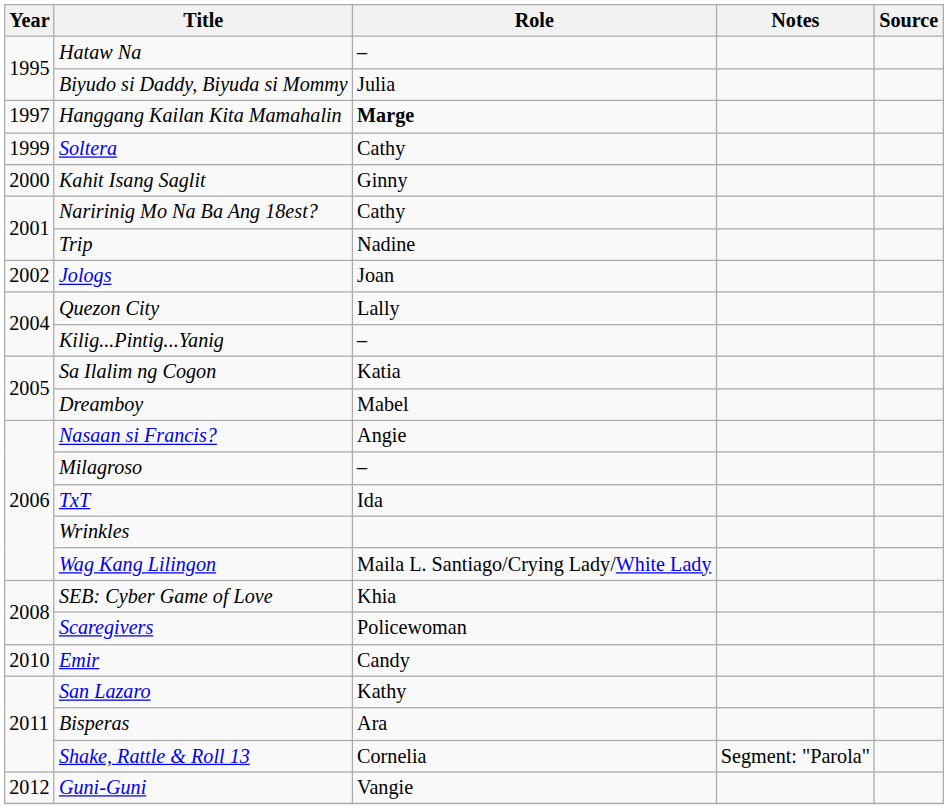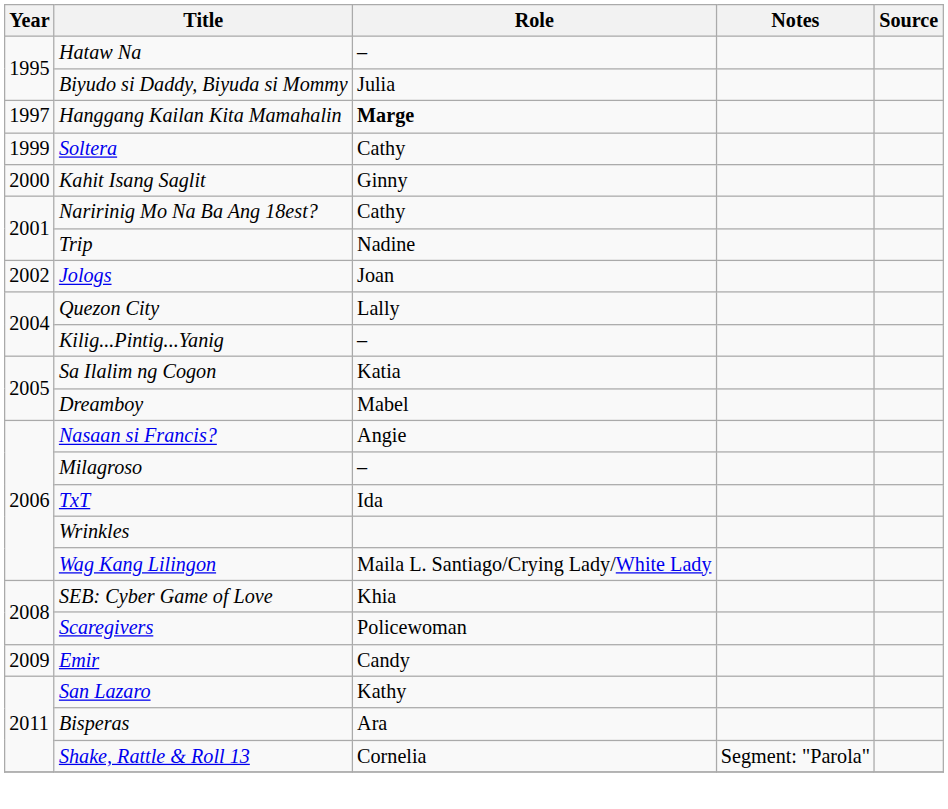 <table class="wikitable sortable" >
 <tr>
 <th>Year</th>
 <th>Title</th>
 <th>Role</th>
 <th class="unsortable">Notes </th>
 <th class="unsortable">Source </th>
 </tr>
 <tr>
 <td rowspan="2">1995</td>
 <td><em>Hataw Na</em></td>
 <td>–</td>
 <td></td>
 <td></td>
 </tr>
 <tr>
 <td><em>Biyudo si Daddy, Biyuda si Mommy</em></td>
 <td>Julia</td>
 <td></td>
 <td></td>
 </tr>
 <tr>
 <td>1997</td>
 <td><em>Hanggang Kailan Kita Mamahalin</em></td>
 <td><strong>Marge</strong></td>
 <td></td>
 <td></td>
 </tr>
 <tr>
 <td>1999</td>
 <td><em><a href='#'>Soltera</a></em></td>
 <td>Cathy</td>
 <td></td>
 <td></td>
 </tr>
 <tr>
 <td>2000</td>
 <td><em>Kahit Isang Saglit</em></td>
 <td>Ginny</td>
 <td></td>
 <td></td>
 </tr>
 <tr>
 <td rowspan="2">2001</td>
 <td><em>Naririnig Mo Na Ba Ang 18est?</em></td>
 <td>Cathy</td>
 <td></td>
 <td></td>
 </tr>
 <tr>
 <td><em>Trip</em></td>
 <td>Nadine</td>
 <td></td>
 <td></td>
 </tr>
 <tr>
 <td>2002</td>
 <td><em><a href='#'>Jologs</a></em></td>
 <td>Joan</td>
 <td></td>
 <td></td>
 </tr>
 <tr>
 <td rowspan="2">2004</td>
 <td><em>Quezon City</em></td>
 <td>Lally</td>
 <td></td>
 <td></td>
 </tr>
 <tr>
 <td><em>Kilig...Pintig...Yanig</em></td>
 <td>–</td>
 <td></td>
 <td></td>
 </tr>
 <tr>
 <td rowspan="2">2005</td>
 <td><em>Sa Ilalim ng Cogon</em></td>
 <td>Katia</td>
 <td></td>
 <td></td>
 </tr>
 <tr>
 <td><em>Dreamboy</em></td>
 <td>Mabel</td>
 <td></td>
 <td></td>
 </tr>
 <tr>
 <td rowspan="5">2006</td>
 <td><em><a href='#'>Nasaan si Francis?</a></em></td>
 <td>Angie</td>
 <td></td>
 <td></td>
 </tr>
 <tr>
 <td><em>Milagroso</em></td>
 <td>–</td>
 <td></td>
 <td></td>
 </tr>
 <tr>
 <td><em><a href='#'>TxT</a></em></td>
 <td>Ida</td>
 <td></td>
 <td></td>
 </tr>
 <tr>
 <td><em>Wrinkles</em></td>
 <td></td>
 <td></td>
 <td></td>
 </tr>
 <tr>
 <td><em><a href='#'>Wag Kang Lilingon</a></em></td>
 <td>Maila L. Santiago/Crying Lady/<a href='#'>White Lady</a></td>
 <td></td>
 <td></td>
 </tr>
 <tr>
 <td rowspan="2">2008</td>
 <td><em>SEB: Cyber Game of Love</em></td>
 <td>Khia</td>
 <td></td>
 <td></td>
 </tr>
 <tr>
 <td><em><a href='#'>Scaregivers</a></em></td>
 <td>Policewoman</td>
 <td></td>
 <td></td>
 </tr>
 <tr>
-<td>2010</td>
+<td>2009</td>
 <td><em><a href='#'>Emir</a></em></td>
 <td>Candy</td>
 <td></td>
 <td></td>
 </tr>
 <tr>
 <td rowspan="3">2011</td>
 <td><em><a href='#'>San Lazaro</a></em></td>
 <td>Kathy</td>
 <td></td>
 <td></td>
 </tr>
 <tr>
 <td><em>Bisperas</em></td>
 <td>Ara</td>
 <td></td>
 <td></td>
 </tr>
 <tr>
 <td><em><a href='#'>Shake, Rattle & Roll 13</a></em></td>
 <td>Cornelia</td>
 <td>Segment: "Parola"</td>
 <td></td>
 </tr>
 <tr>
-<td>2012</td>
-<td><em><a href='#'>Guni-Guni</a></em></td>
-<td>Vangie</td>
-<td></td>
-<td></td>
-</tr>
-<tr>
 </tr>
 </table>
